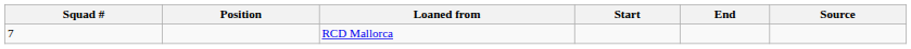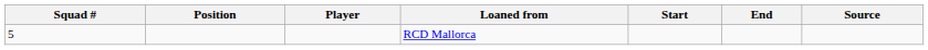 <table class="wikitable sortable" style="width:90%; text-align:center; font-size:95%; text-align:left;">
 <tr>
 <th>Squad #</th>
 <th>Position</th>
+<th>Player</th>
 <th>Loaned from</th>
 <th>Start</th>
 <th>End</th>
 <th>Source</th>
 </tr>
 <tr>
-<td>7</td>
+<td>5</td>
+<td></td>
 <td></td>
 <td> <a href='#'>RCD Mallorca</a></td>
 <td></td>
 <td></td>
 <td></td>
 </tr>
 </table>
